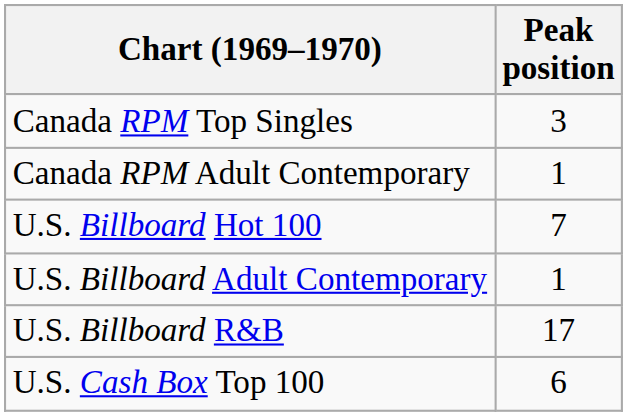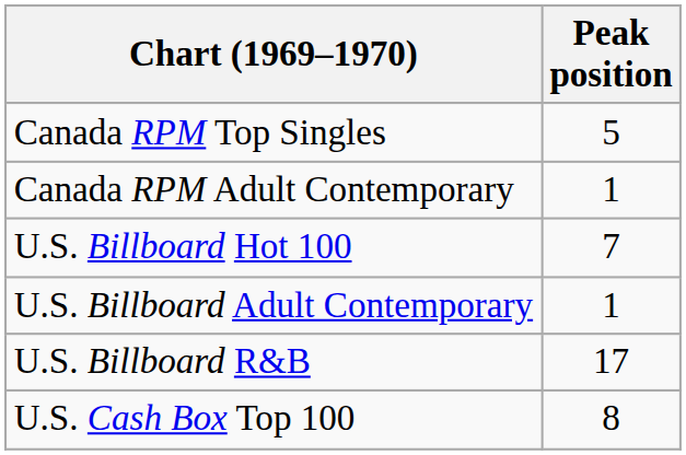 <table class="wikitable sortable">
 <tr>
 <th align="left">Chart (1969–1970)</th>
 <th align="left">Peak<br>position</th>
 </tr>
 <tr>
 <td align="left">Canada <a href='#'><em>RPM</em></a> Top Singles</td>
-<td style="text-align:center;">3</td>
+<td style="text-align:center;">5</td>
 </tr>
 <tr>
 <td align="left">Canada <em>RPM</em> Adult Contemporary</td>
 <td style="text-align:center;">1</td>
 </tr>
 <tr>
 <td align="left">U.S. <em><a href='#'>Billboard</a></em> <a href='#'>Hot 100</a></td>
 <td style="text-align:center;">7</td>
 </tr>
 <tr>
 <td align="left">U.S. <em>Billboard</em> <a href='#'>Adult Contemporary</a></td>
 <td style="text-align:center;">1</td>
 </tr>
 <tr>
 <td align="left">U.S. <em>Billboard</em> <a href='#'>R&B</a></td>
 <td style="text-align:center;">17</td>
 </tr>
 <tr>
 <td align="left">U.S. <em><a href='#'>Cash Box</a></em> Top 100</td>
-<td style="text-align:center;">6</td>
+<td style="text-align:center;">8</td>
 </tr>
 </table>
